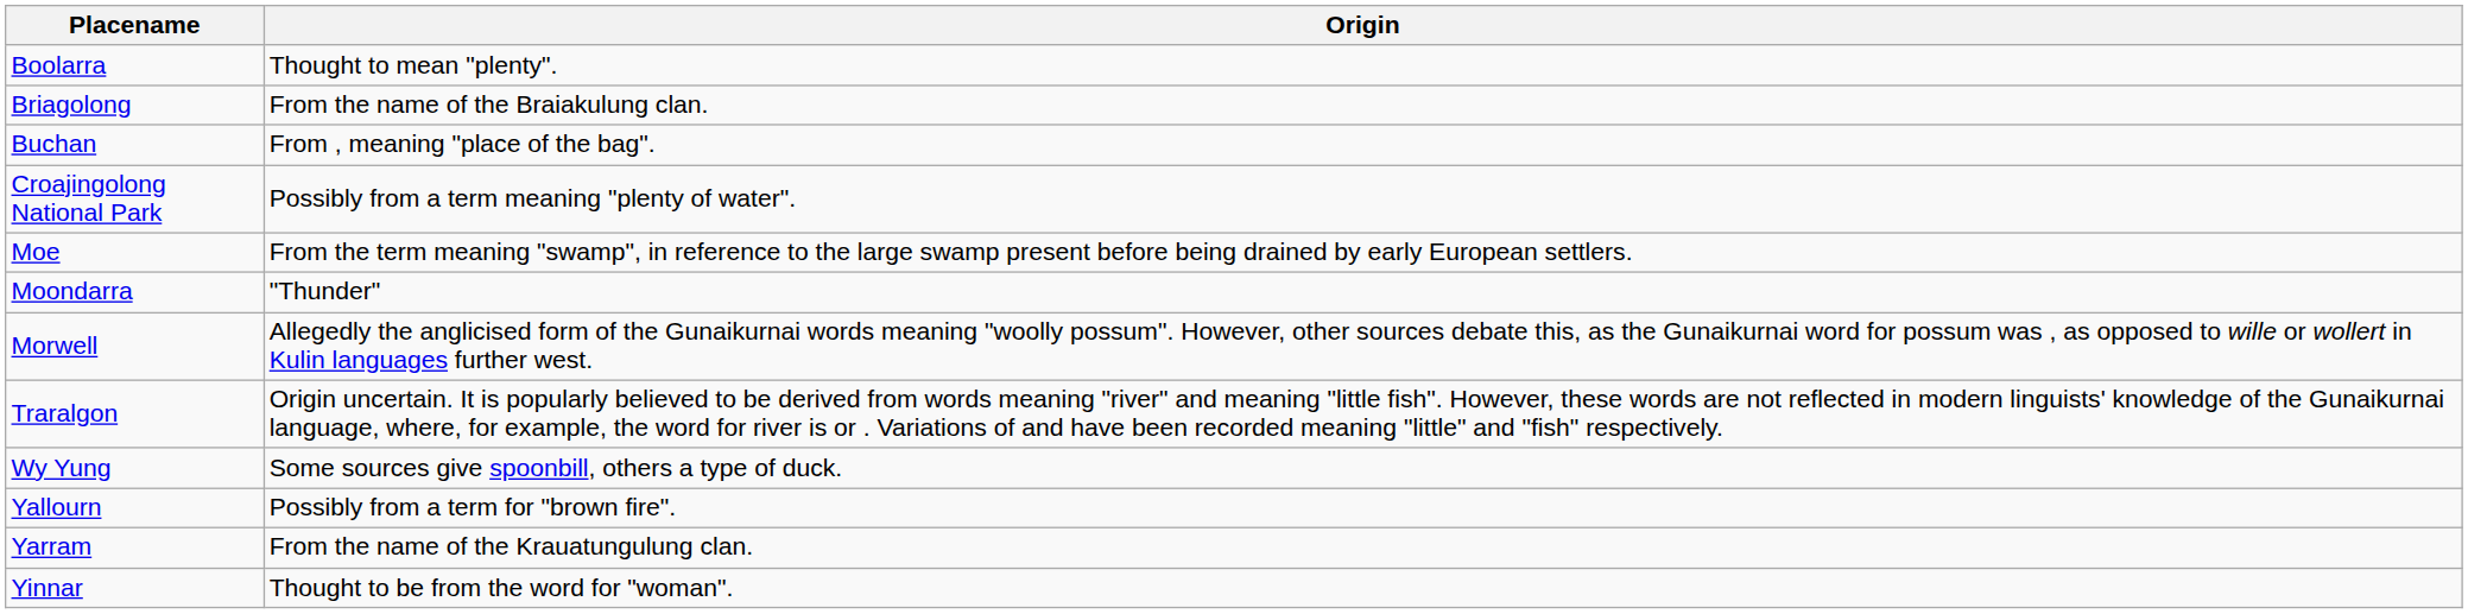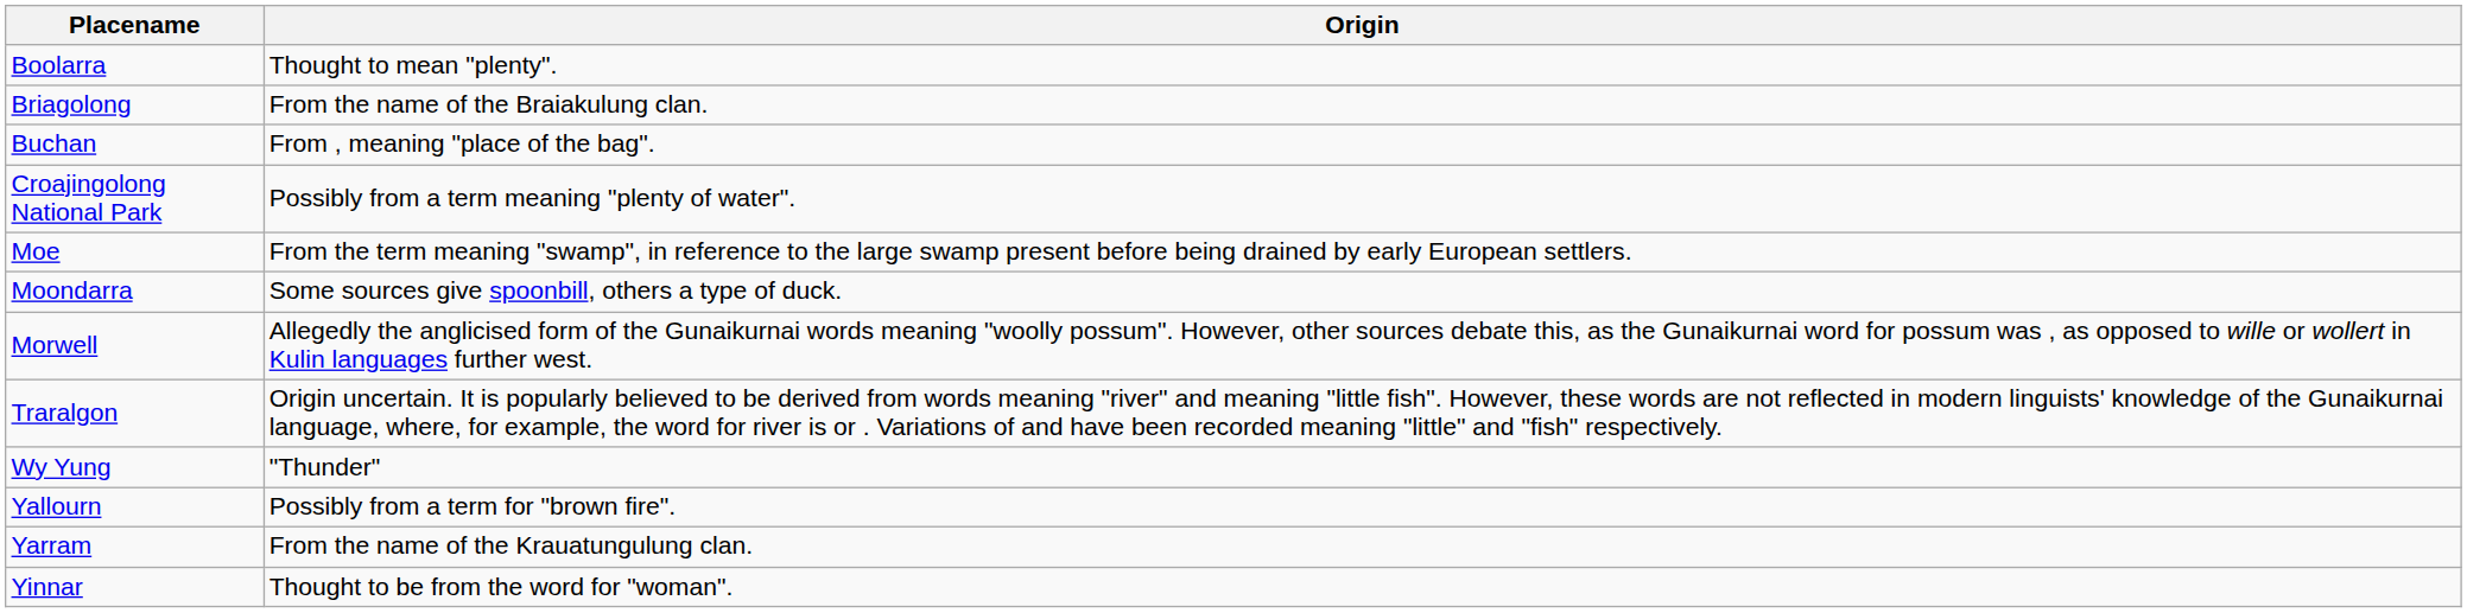 <table class="wikitable">
 <tr>
 <th>Placename</th>
 <th>Origin</th>
 </tr>
 <tr>
 <td><a href='#'>Boolarra</a></td>
 <td>Thought to mean "plenty".</td>
 </tr>
 <tr>
 <td><a href='#'>Briagolong</a></td>
 <td>From the name of the Braiakulung clan.</td>
 </tr>
 <tr>
 <td><a href='#'>Buchan</a></td>
 <td>From , meaning "place of the bag".</td>
 </tr>
 <tr>
 <td><a href='#'>Croajingolong National Park</a></td>
 <td>Possibly from a term  meaning "plenty of water".</td>
 </tr>
 <tr>
 <td><a href='#'>Moe</a></td>
 <td>From the term  meaning "swamp", in reference to the large swamp present before being drained by early European settlers.</td>
 </tr>
 <tr>
 <td><a href='#'>Moondarra</a></td>
-<td>"Thunder"</td>
+<td>Some sources give <a href='#'>spoonbill</a>, others a type of duck.</td>
 </tr>
 <tr>
 <td><a href='#'>Morwell</a></td>
 <td>Allegedly the anglicised form of the Gunaikurnai words  <em></em> meaning "woolly possum". However, other sources debate this, as the Gunaikurnai word for possum was , as opposed to <em>wille</em> or <em>wollert</em> in <a href='#'>Kulin languages</a> further west.</td>
 </tr>
 <tr>
 <td><a href='#'>Traralgon</a></td>
 <td>Origin uncertain. It is popularly believed to be derived from words  meaning "river" and  meaning "little fish". However, these words are not reflected in modern linguists' knowledge of the Gunaikurnai language, where, for example, the word for river is  or . Variations of  and  have been recorded meaning "little" and "fish" respectively.</td>
 </tr>
 <tr>
 <td><a href='#'>Wy Yung</a></td>
-<td>Some sources give <a href='#'>spoonbill</a>, others a type of duck.</td>
+<td>"Thunder"</td>
 </tr>
 <tr>
 <td><a href='#'>Yallourn</a></td>
 <td>Possibly from a term for "brown fire".</td>
 </tr>
 <tr>
 <td><a href='#'>Yarram</a></td>
 <td>From the name of the Krauatungulung clan.</td>
 </tr>
 <tr>
 <td><a href='#'>Yinnar</a></td>
 <td>Thought to be from the word for "woman".</td>
 </tr>
 </table>
